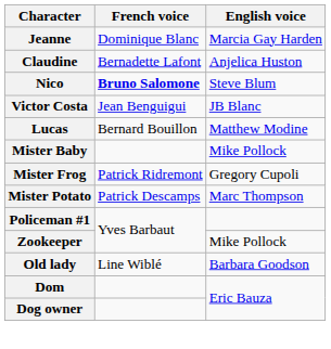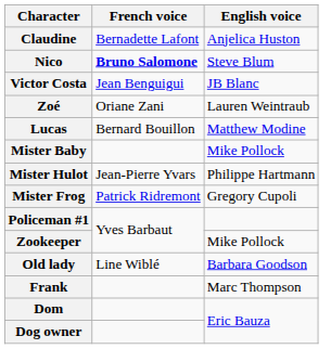 <table class="wikitable plainrowheaders">
 <tr>
 <th scope="col">Character</th>
 <th scope="col">French voice</th>
 <th scope="col">English voice</th>
-</tr>
-<tr>
-<th scope="row">Jeanne</th>
-<td><a href='#'>Dominique Blanc</a></td>
-<td><a href='#'>Marcia Gay Harden</a> </td>
 </tr>
 <tr>
 <th scope="row">Claudine</th>
 <td><a href='#'>Bernadette Lafont</a></td>
 <td><a href='#'>Anjelica Huston</a> </td>
 </tr>
 <tr>
 <th scope="row">Nico</th>
 <td><strong><a href='#'>Bruno Salomone</a></strong></td>
 <td><a href='#'>Steve Blum</a></td>
 </tr>
 <tr>
 <th scope="row">Victor Costa</th>
 <td><a href='#'>Jean Benguigui</a></td>
 <td><a href='#'>JB Blanc</a></td>
 </tr>
 <tr>
+<th scope="row">Zoé</th>
+<td>Oriane Zani</td>
+<td>Lauren Weintraub</td>
+</tr>
+<tr>
 <th scope="row">Lucas</th>
 <td>Bernard Bouillon</td>
 <td><a href='#'>Matthew Modine</a> </td>
 </tr>
 <tr>
 <th scope="row">Mister Baby</th>
 <td></td>
 <td><a href='#'>Mike Pollock</a></td>
 </tr>
 <tr>
+<th scope="row">Mister Hulot</th>
+<td>Jean-Pierre Yvars</td>
+<td>Philippe Hartmann</td>
+</tr>
+<tr>
 <th scope="row">Mister Frog</th>
 <td><a href='#'>Patrick Ridremont</a></td>
 <td>Gregory Cupoli</td>
-</tr>
-<tr>
-<th scope="row">Mister Potato</th>
-<td><a href='#'>Patrick Descamps</a></td>
-<td><a href='#'>Marc Thompson</a></td>
 </tr>
 <tr>
 <th scope="row">Policeman #1</th>
 <td rowspan="2">Yves Barbaut</td>
 <td></td>
 </tr>
 <tr>
 <th scope="row">Zookeeper</th>
 <td>Mike Pollock</td>
 </tr>
 <tr>
 <th scope="row">Old lady</th>
 <td>Line Wiblé</td>
 <td><a href='#'>Barbara Goodson</a></td>
 </tr>
 <tr>
+<th scope="row">Frank</th>
+<td></td>
+<td>Marc Thompson</td>
+</tr>
+<tr>
 <th scope="row">Dom</th>
 <td></td>
 <td rowspan="2"><a href='#'>Eric Bauza</a></td>
 </tr>
 <tr>
 <th scope="row">Dog owner</th>
 <td></td>
 </tr>
 </table>
